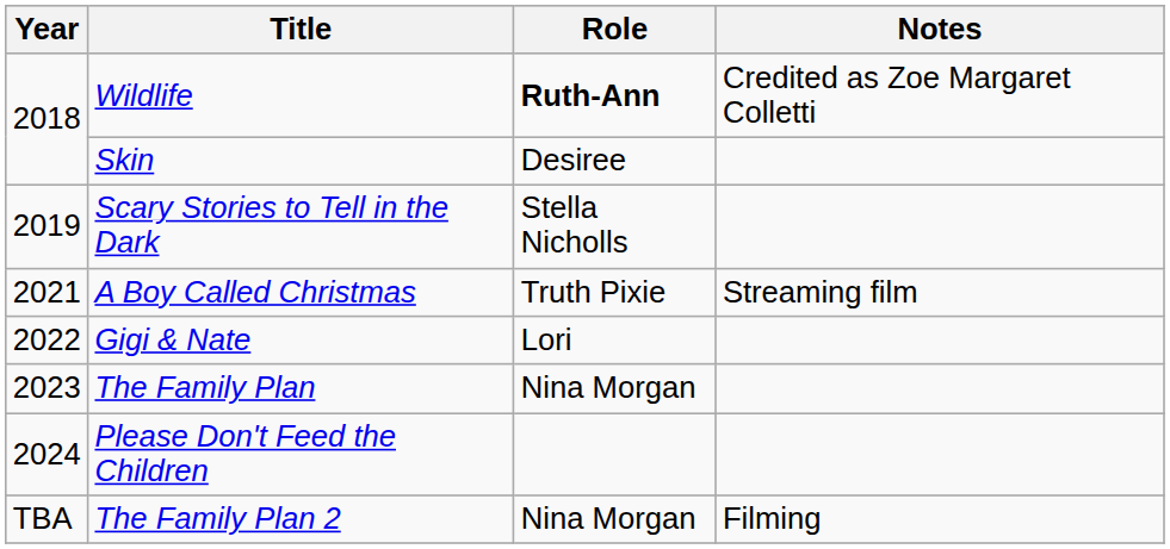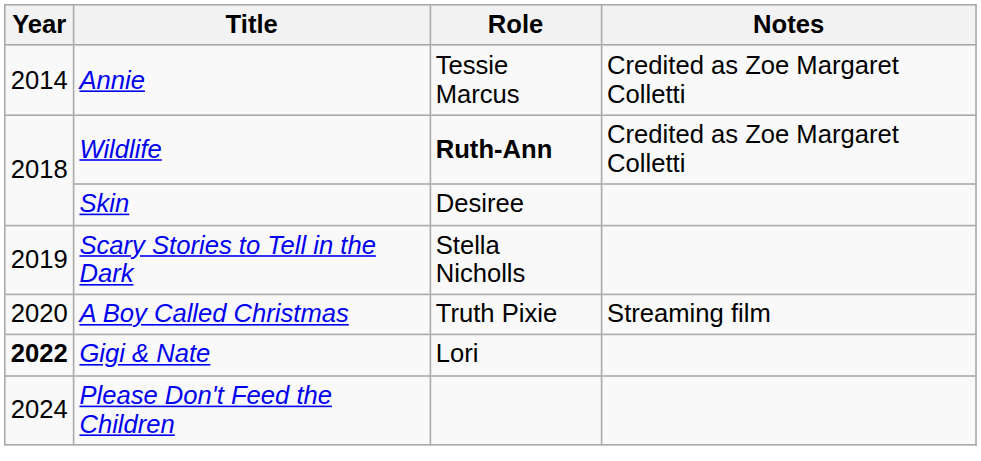 <table class="wikitable sortable">
 <tr>
 <th>Year</th>
 <th>Title</th>
 <th>Role</th>
 <th class="unsortable">Notes</th>
+</tr>
+<tr>
+<td>2014</td>
+<td><em><a href='#'>Annie</a></em></td>
+<td>Tessie Marcus</td>
+<td>Credited as Zoe Margaret Colletti</td>
 </tr>
 <tr>
 <td rowspan="2">2018</td>
 <td><em><a href='#'>Wildlife</a></em></td>
 <td><strong>Ruth-Ann</strong></td>
 <td>Credited as Zoe Margaret Colletti</td>
 </tr>
 <tr>
 <td><em><a href='#'>Skin</a></em></td>
 <td>Desiree</td>
 <td></td>
 </tr>
 <tr>
 <td>2019</td>
 <td><em><a href='#'>Scary Stories to Tell in the Dark</a></em></td>
 <td>Stella Nicholls</td>
 <td></td>
 </tr>
 <tr>
-<td>2021</td>
+<td>2020</td>
 <td><em><a href='#'>A Boy Called Christmas</a></em></td>
 <td>Truth Pixie</td>
 <td>Streaming film</td>
 </tr>
 <tr>
-<td>2022</td>
+<td><strong>2022</strong></td>
 <td><em><a href='#'>Gigi & Nate</a></em></td>
 <td>Lori</td>
-<td></td>
-</tr>
-<tr>
-<td>2023</td>
-<td><em><a href='#'>The Family Plan</a></em></td>
-<td>Nina Morgan</td>
 <td></td>
 </tr>
 <tr>
 <td>2024</td>
 <td><em><a href='#'>Please Don't Feed the Children</a></em></td>
 <td></td>
 <td></td>
 </tr>
-<tr>
-<td>TBA</td>
-<td><em><a href='#'>The Family Plan 2</a></em></td>
-<td>Nina Morgan</td>
-<td>Filming</td>
-</tr>
 </table>
